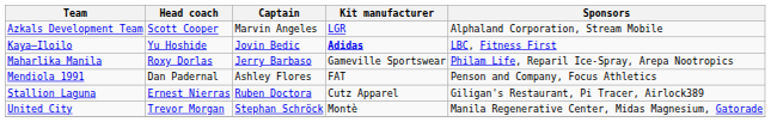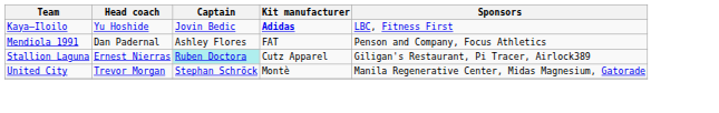 <table class="wikitable sortable">
 <tr>
 <th>Team</th>
 <th>Head coach</th>
 <th>Captain</th>
 <th>Kit manufacturer</th>
 <th>Sponsors</th>
 </tr>
 <tr>
-<td><a href='#'>Azkals Development Team</a></td>
-<td> <a href='#'>Scott Cooper</a></td>
-<td> Marvin Angeles</td>
-<td> <a href='#'>LGR</a></td>
-<td>Alphaland Corporation, Stream Mobile</td>
-</tr>
-<tr>
 <td><a href='#'>Kaya–Iloilo</a></td>
 <td> <a href='#'>Yu Hoshide</a></td>
 <td> <a href='#'>Jovin Bedic</a></td>
 <td><strong> <a href='#'>Adidas</a></strong></td>
 <td><a href='#'>LBC</a>, <a href='#'>Fitness First</a></td>
-</tr>
-<tr>
-<td><a href='#'>Maharlika Manila</a></td>
-<td> <a href='#'>Roxy Dorlas</a></td>
-<td> <a href='#'>Jerry Barbaso</a></td>
-<td> Gameville Sportswear</td>
-<td><a href='#'>Philam Life</a>, Reparil Ice-Spray, Arepa Nootropics</td>
 </tr>
 <tr>
 <td><a href='#'>Mendiola 1991</a></td>
 <td> Dan Padernal</td>
 <td> Ashley Flores</td>
 <td> FAT</td>
 <td>Penson and Company, Focus Athletics</td>
 </tr>
 <tr>
 <td><a href='#'>Stallion Laguna</a></td>
 <td> <a href='#'>Ernest Nierras</a></td>
-<td> <a href='#'>Ruben Doctora</a></td>
+<td style="background: paleturquoise;"> <a href='#'>Ruben Doctora</a></td>
 <td> Cutz Apparel</td>
 <td>Giligan's Restaurant, Pi Tracer, Airlock389</td>
 </tr>
 <tr>
 <td><a href='#'>United City</a></td>
 <td> <a href='#'>Trevor Morgan</a></td>
 <td> <a href='#'>Stephan Schröck</a></td>
 <td> Montè</td>
 <td>Manila Regenerative Center, Midas Magnesium, <a href='#'>Gatorade</a></td>
 </tr>
 <tr>
 </tr>
 </table>
